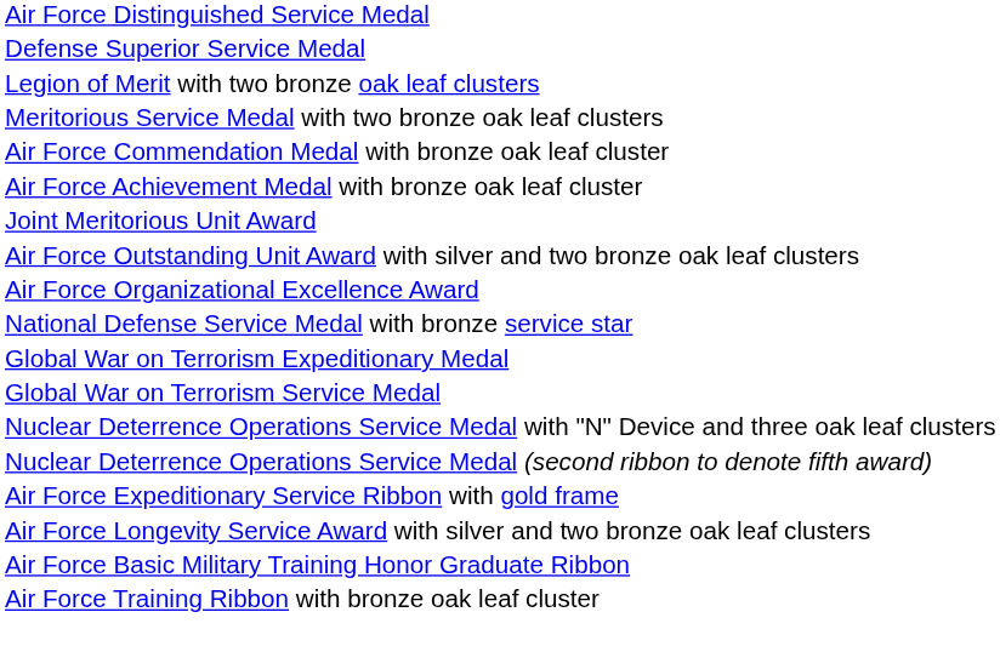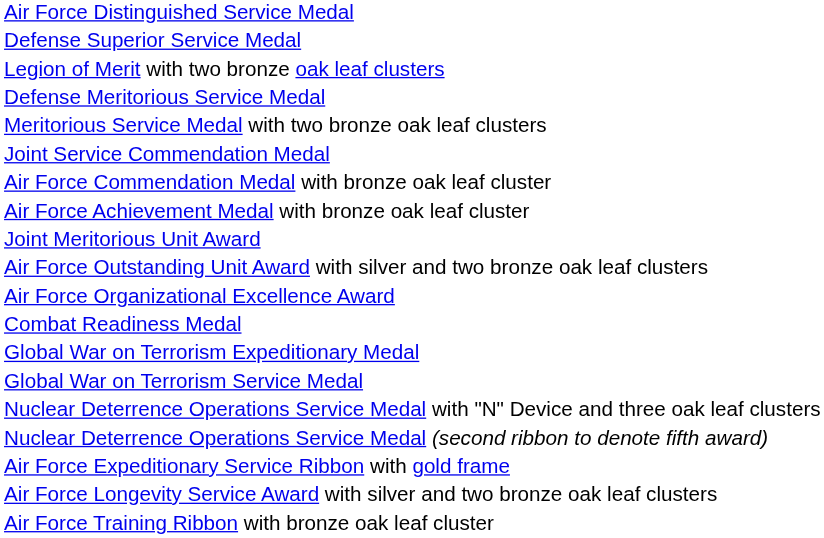 <table>
 <tr>
 <td></td>
 <td><a href='#'>Air Force Distinguished Service Medal</a></td>
 </tr>
 <tr>
 <td></td>
 <td><a href='#'>Defense Superior Service Medal</a></td>
 </tr>
 <tr>
 <td><span></span><span></span></td>
 <td><a href='#'>Legion of Merit</a> with two bronze <a href='#'>oak leaf clusters</a></td>
 </tr>
 <tr>
+<td></td>
+<td><a href='#'>Defense Meritorious Service Medal</a></td>
+</tr>
+<tr>
 <td><span></span><span></span></td>
 <td><a href='#'>Meritorious Service Medal</a> with two bronze oak leaf clusters</td>
+</tr>
+<tr>
+<td></td>
+<td><a href='#'>Joint Service Commendation Medal</a></td>
 </tr>
 <tr>
 <td></td>
 <td><a href='#'>Air Force Commendation Medal</a> with bronze oak leaf cluster</td>
 </tr>
 <tr>
 <td></td>
 <td><a href='#'>Air Force Achievement Medal</a> with bronze oak leaf cluster</td>
 </tr>
 <tr>
 <td></td>
 <td><a href='#'>Joint Meritorious Unit Award</a></td>
 </tr>
 <tr>
 <td><span></span><span></span><span></span></td>
 <td><a href='#'>Air Force Outstanding Unit Award</a> with silver and two bronze oak leaf clusters</td>
 </tr>
 <tr>
 <td></td>
 <td><a href='#'>Air Force Organizational Excellence Award</a></td>
 </tr>
 <tr>
 <td></td>
-<td><a href='#'>National Defense Service Medal</a> with bronze <a href='#'>service star</a></td>
+<td><a href='#'>Combat Readiness Medal</a></td>
 </tr>
 <tr>
 <td></td>
 <td><a href='#'>Global War on Terrorism Expeditionary Medal</a></td>
 </tr>
 <tr>
 <td></td>
 <td><a href='#'>Global War on Terrorism Service Medal</a></td>
 </tr>
 <tr>
 <td><span></span><span></span><span></span><span></span></td>
 <td><a href='#'>Nuclear Deterrence Operations Service Medal</a> with "N" Device and three oak leaf clusters</td>
 </tr>
 <tr>
 <td></td>
 <td><a href='#'>Nuclear Deterrence Operations Service Medal</a> <em>(second ribbon to denote fifth award)</em></td>
 </tr>
 <tr>
 <td></td>
 <td><a href='#'>Air Force Expeditionary Service Ribbon</a> with <a href='#'>gold frame</a></td>
 </tr>
 <tr>
 <td><span></span><span></span><span></span></td>
 <td><a href='#'>Air Force Longevity Service Award</a> with silver and two bronze oak leaf clusters</td>
 </tr>
 <tr>
 <td></td>
-<td><a href='#'>Air Force Basic Military Training Honor Graduate Ribbon</a></td>
-</tr>
-<tr>
-<td></td>
 <td><a href='#'>Air Force Training Ribbon</a> with bronze oak leaf cluster</td>
 </tr>
 <tr>
 </tr>
 </table>
